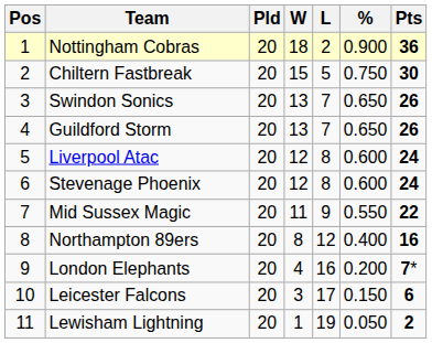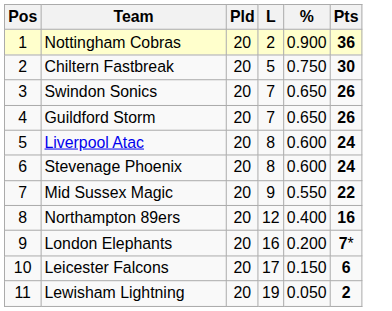 <table class="wikitable" style="text-align: center;">
 <tr>
 <th>Pos</th>
 <th scope="col" style="width: 180px;">Team</th>
 <th>Pld</th>
-<th>W</th>
 <th>L</th>
 <th>%</th>
 <th>Pts</th>
 </tr>
 <tr style="background: #ffffcc;">
 <td>1</td>
 <td style="text-align:left;">Nottingham Cobras</td>
 <td>20</td>
-<td>18</td>
 <td>2</td>
 <td>0.900</td>
 <td><strong>36</strong></td>
 </tr>
 <tr style="background: ;">
 <td>2</td>
 <td style="text-align:left;">Chiltern Fastbreak</td>
 <td>20</td>
-<td>15</td>
 <td>5</td>
 <td>0.750</td>
 <td><strong>30</strong></td>
 </tr>
 <tr style="background: ;">
 <td>3</td>
 <td style="text-align:left;">Swindon Sonics</td>
 <td>20</td>
-<td>13</td>
 <td>7</td>
 <td>0.650</td>
 <td><strong>26</strong></td>
 </tr>
 <tr style="background: ;">
 <td>4</td>
 <td style="text-align:left;">Guildford Storm</td>
 <td>20</td>
-<td>13</td>
 <td>7</td>
 <td>0.650</td>
 <td><strong>26</strong></td>
 </tr>
 <tr style="background: ;">
 <td>5</td>
 <td style="text-align:left;"><a href='#'>Liverpool Atac</a></td>
 <td>20</td>
-<td>12</td>
 <td>8</td>
 <td>0.600</td>
 <td><strong>24</strong></td>
 </tr>
 <tr style="background: ;">
 <td>6</td>
 <td style="text-align:left;">Stevenage Phoenix</td>
 <td>20</td>
-<td>12</td>
 <td>8</td>
 <td>0.600</td>
 <td><strong>24</strong></td>
 </tr>
 <tr style="background: ;">
 <td>7</td>
 <td style="text-align:left;">Mid Sussex Magic</td>
 <td>20</td>
-<td>11</td>
 <td>9</td>
 <td>0.550</td>
 <td><strong>22</strong></td>
 </tr>
 <tr style="background: ;">
 <td>8</td>
 <td style="text-align:left;">Northampton 89ers</td>
 <td>20</td>
-<td>8</td>
 <td>12</td>
 <td>0.400</td>
 <td><strong>16</strong></td>
 </tr>
 <tr style="background: ;">
 <td>9</td>
 <td style="text-align:left;">London Elephants</td>
 <td>20</td>
-<td>4</td>
 <td>16</td>
 <td>0.200</td>
 <td><strong>7</strong>*</td>
 </tr>
 <tr style="background: ;">
 <td>10</td>
 <td style="text-align:left;">Leicester Falcons</td>
 <td>20</td>
-<td>3</td>
 <td>17</td>
 <td>0.150</td>
 <td><strong>6</strong></td>
 </tr>
 <tr style="background: ;">
 <td>11</td>
 <td style="text-align:left;">Lewisham Lightning</td>
 <td>20</td>
-<td>1</td>
 <td>19</td>
 <td>0.050</td>
 <td><strong>2</strong></td>
 </tr>
 </table>
